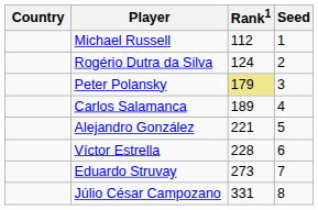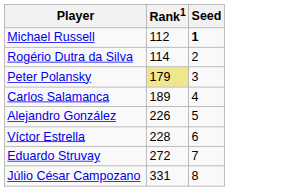 <table class="sortable wikitable">
 <tr>
-<th width="70">Country</th>
 <th width="175">Player</th>
 <th>Rank<sup>1</sup></th>
 <th>Seed</th>
 </tr>
 <tr>
-<td></td>
 <td><a href='#'>Michael Russell</a></td>
 <td>112</td>
-<td>1</td>
+<td><strong>1</strong></td>
 </tr>
 <tr>
-<td></td>
 <td><a href='#'>Rogério Dutra da Silva</a></td>
-<td>124</td>
+<td>114</td>
 <td>2</td>
 </tr>
 <tr>
-<td></td>
 <td><a href='#'>Peter Polansky</a></td>
 <td style="background: khaki;">179</td>
 <td>3</td>
 </tr>
 <tr>
-<td></td>
 <td><a href='#'>Carlos Salamanca</a></td>
 <td>189</td>
 <td>4</td>
 </tr>
 <tr>
-<td></td>
 <td><a href='#'>Alejandro González</a></td>
-<td>221</td>
+<td>226</td>
 <td>5</td>
 </tr>
 <tr>
-<td></td>
 <td><a href='#'>Víctor Estrella</a></td>
 <td>228</td>
 <td>6</td>
 </tr>
 <tr>
-<td></td>
 <td><a href='#'>Eduardo Struvay</a></td>
-<td>273</td>
+<td>272</td>
 <td>7</td>
 </tr>
 <tr>
-<td></td>
 <td><a href='#'>Júlio César Campozano</a></td>
 <td>331</td>
 <td>8</td>
 </tr>
 </table>
